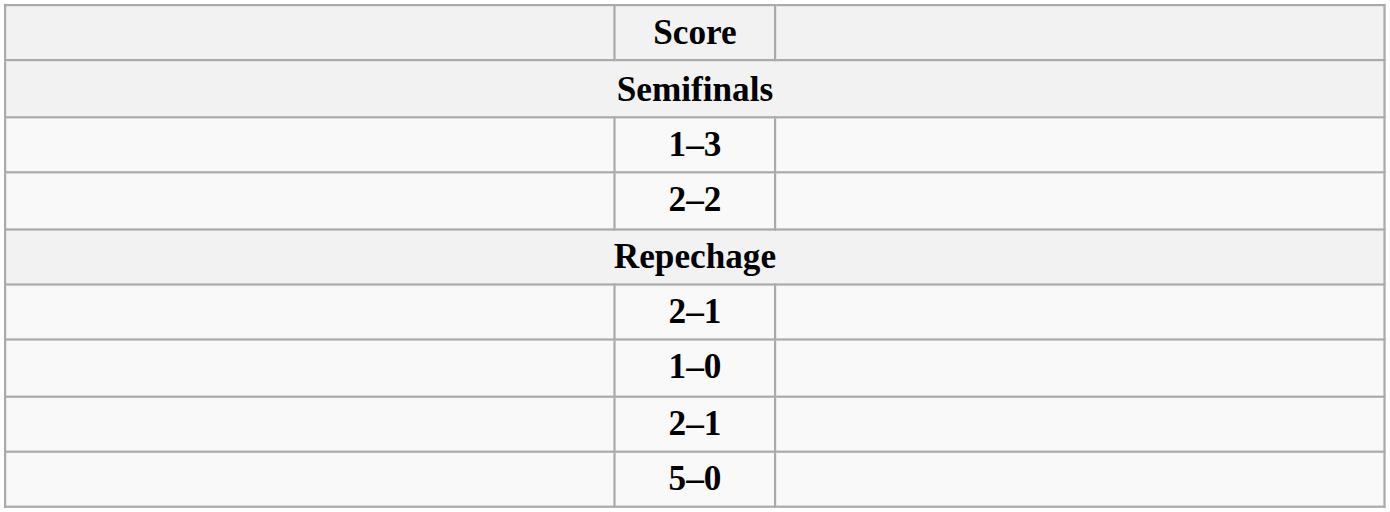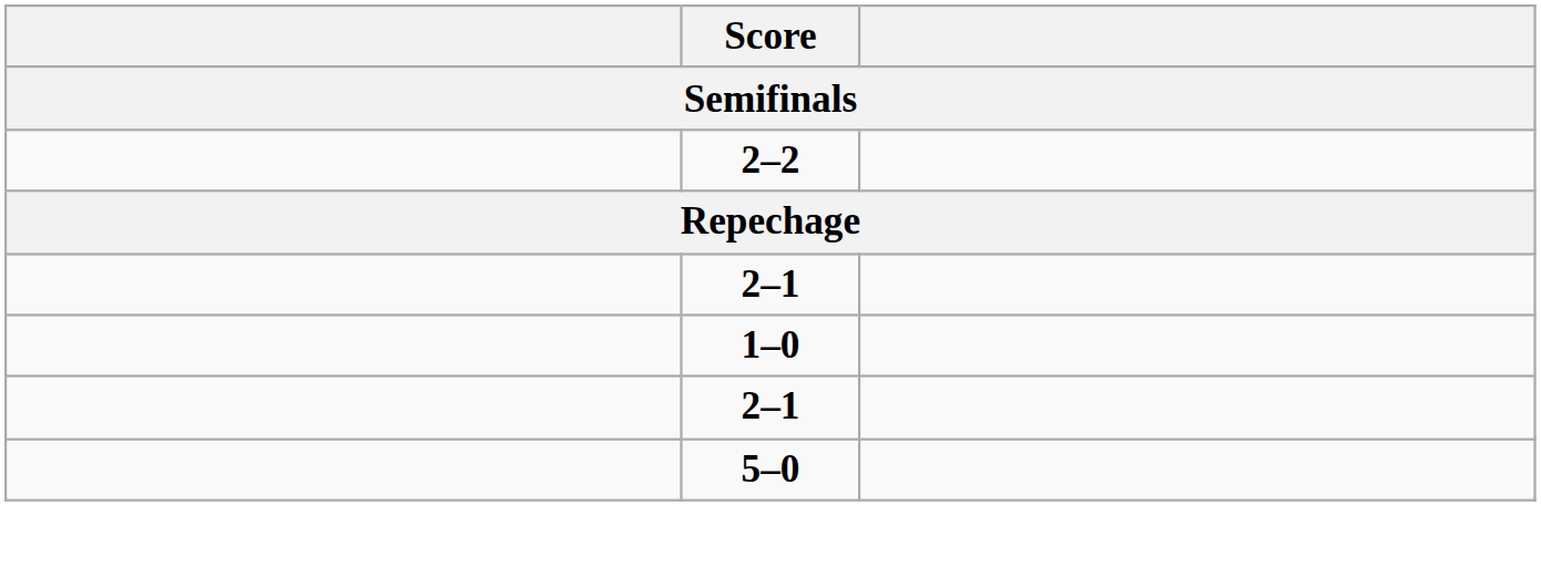 <table class="wikitable" style="text-align: left;">
 <tr>
 <th align="right" width="270"></th>
 <th width="65">Score</th>
 <th align="left" width="270"></th>
 </tr>
 <tr>
 <th colspan="3">Semifinals</th>
-</tr>
-<tr>
-<td></td>
-<td align=center><strong>1–3</strong></td>
-<td><strong></strong></td>
 </tr>
 <tr>
 <td><strong></strong></td>
 <td align=center><strong>2–2</strong></td>
 <td></td>
 </tr>
 <tr>
 <th colspan="3">Repechage</th>
 </tr>
 <tr>
 <td><strong></strong></td>
 <td align=center><strong>2–1</strong></td>
 <td></td>
 </tr>
 <tr>
 <td><strong></strong></td>
 <td align=center><strong>1–0</strong></td>
 <td></td>
 </tr>
 <tr>
 <td><strong></strong></td>
 <td align=center><strong>2–1</strong></td>
 <td></td>
 </tr>
 <tr>
 <td><strong></strong></td>
 <td align=center><strong>5–0</strong></td>
 <td></td>
 </tr>
 </table>
